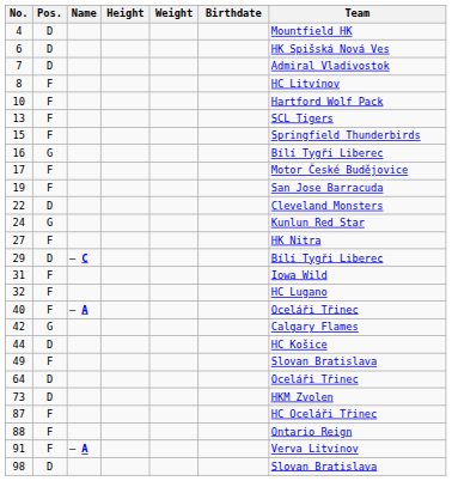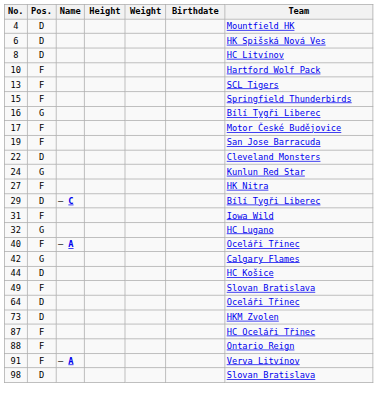 <table width="80%" class="wikitable sortable" style="font-size: 90%; text-align: center;">
 <tr>
 <th>No.</th>
 <th>Pos.</th>
 <th>Name</th>
 <th>Height</th>
 <th>Weight</th>
 <th>Birthdate</th>
 <th>Team</th>
 </tr>
 <tr>
 <td>4</td>
 <td>D</td>
 <td align="left"></td>
 <td></td>
 <td></td>
 <td></td>
 <td style="text-align:left;"> <a href='#'>Mountfield HK</a></td>
 </tr>
 <tr>
 <td>6</td>
 <td>D</td>
 <td align=left></td>
 <td></td>
 <td></td>
 <td></td>
 <td style="text-align:left;"> <a href='#'>HK Spišská Nová Ves</a></td>
 </tr>
 <tr>
-<td>7</td>
+<td>8</td>
 <td>D</td>
-<td align="left"></td>
-<td></td>
-<td></td>
-<td></td>
-<td style="text-align:left;"> <a href='#'>Admiral Vladivostok</a></td>
-</tr>
-<tr>
-<td>8</td>
-<td>F</td>
 <td align=left></td>
 <td></td>
 <td></td>
 <td></td>
 <td style="text-align:left;"> <a href='#'>HC Litvínov</a></td>
 </tr>
 <tr>
 <td>10</td>
 <td>F</td>
 <td align="left"></td>
 <td></td>
 <td></td>
 <td></td>
 <td style="text-align:left;"> <a href='#'>Hartford Wolf Pack</a></td>
 </tr>
 <tr>
 <td>13</td>
 <td>F</td>
 <td align="left"></td>
 <td></td>
 <td></td>
 <td></td>
 <td style="text-align:left;"> <a href='#'>SCL Tigers</a></td>
 </tr>
 <tr>
 <td>15</td>
 <td>F</td>
 <td align="left"></td>
 <td></td>
 <td></td>
 <td></td>
 <td style="text-align:left;"> <a href='#'>Springfield Thunderbirds</a></td>
 </tr>
 <tr>
 <td>16</td>
 <td>G</td>
 <td align="left"></td>
 <td></td>
 <td></td>
 <td></td>
 <td style="text-align:left;"> <a href='#'>Bílí Tygři Liberec</a></td>
 </tr>
 <tr>
 <td>17</td>
 <td>F</td>
 <td align="left"></td>
 <td></td>
 <td></td>
 <td></td>
 <td style="text-align:left;"> <a href='#'>Motor České Budějovice</a></td>
 </tr>
 <tr>
 <td>19</td>
 <td>F</td>
 <td align=left></td>
 <td></td>
 <td></td>
 <td></td>
 <td style="text-align:left;"> <a href='#'>San Jose Barracuda</a></td>
 </tr>
 <tr>
 <td>22</td>
 <td>D</td>
 <td align="left"></td>
 <td></td>
 <td></td>
 <td></td>
 <td style="text-align:left;"> <a href='#'>Cleveland Monsters</a></td>
 </tr>
 <tr>
 <td>24</td>
 <td>G</td>
 <td align="left"></td>
 <td></td>
 <td></td>
 <td></td>
 <td style="text-align:left;"> <a href='#'>Kunlun Red Star</a></td>
 </tr>
 <tr>
 <td>27</td>
 <td>F</td>
 <td align="left"></td>
 <td></td>
 <td></td>
 <td></td>
 <td style="text-align:left;"> <a href='#'>HK Nitra</a></td>
 </tr>
 <tr>
 <td>29</td>
 <td>D</td>
 <td align="left"> – <strong><a href='#'>C</a><em></td>
 <td></td>
 <td></td>
 <td></td>
 <td style="text-align:left;"> <a href='#'>Bílí Tygři Liberec</a></td>
 </tr>
 <tr>
 <td>31</td>
 <td>F</td>
 <td align="left"></td>
 <td></td>
 <td></td>
 <td></td>
 <td style="text-align:left;"> <a href='#'>Iowa Wild</a></td>
 </tr>
 <tr>
 <td>32</td>
-<td>F</td>
+<td>G</td>
 <td align="left"></td>
 <td></td>
 <td></td>
 <td></td>
 <td style="text-align:left;"> <a href='#'>HC Lugano</a></td>
 </tr>
 <tr>
 <td>40</td>
 <td>F</td>
 <td align="left"> – <strong><a href='#'>A</a></strong></td>
 <td></td>
 <td></td>
 <td></td>
 <td style="text-align:left;"> <a href='#'>Oceláři Třinec</a></td>
 </tr>
 <tr>
 <td>42</td>
 <td>G</td>
 <td align="left"></td>
 <td></td>
 <td></td>
 <td></td>
 <td style="text-align:left;"> <a href='#'>Calgary Flames</a></td>
 </tr>
 <tr>
 <td>44</td>
 <td>D</td>
 <td align="left"></td>
 <td></td>
 <td></td>
 <td></td>
 <td style="text-align:left;"> <a href='#'>HC Košice</a></td>
 </tr>
 <tr>
 <td>49</td>
 <td>F</td>
 <td align="left"></td>
 <td></td>
 <td></td>
 <td></td>
 <td style="text-align:left;"> <a href='#'>Slovan Bratislava</a></td>
 </tr>
 <tr>
 <td>64</td>
 <td>D</td>
 <td align="left"></td>
 <td></td>
 <td></td>
 <td></td>
 <td style="text-align:left;"> <a href='#'>Oceláři Třinec</a></td>
 </tr>
 <tr>
 <td>73</td>
 <td>D</td>
 <td align="left"></td>
 <td></td>
 <td></td>
 <td></td>
 <td style="text-align:left;"> <a href='#'>HKM Zvolen</a></td>
 </tr>
 <tr>
 <td>87</td>
 <td>F</td>
 <td align=left></td>
 <td></td>
 <td></td>
 <td></td>
 <td style="text-align:left;"> <a href='#'>HC Oceláři Třinec</a></td>
 </tr>
 <tr>
 <td>88</td>
 <td>F</td>
 <td align="left"></td>
 <td></td>
 <td></td>
 <td></td>
 <td style="text-align:left;"> <a href='#'>Ontario Reign</a></td>
 </tr>
 <tr>
 <td>91</td>
 <td>F</td>
 <td align="left"> – <strong><a href='#'>A</a></strong></td>
 <td></td>
 <td></td>
 <td></td>
 <td style="text-align:left;"> <a href='#'>Verva Litvínov</a></td>
 </tr>
 <tr>
 <td>98</td>
 <td>D</td>
 <td align="left"></td>
 <td></td>
 <td></td>
 <td></td>
 <td style="text-align:left;"> <a href='#'>Slovan Bratislava</a></td>
 </tr>
 </table>
